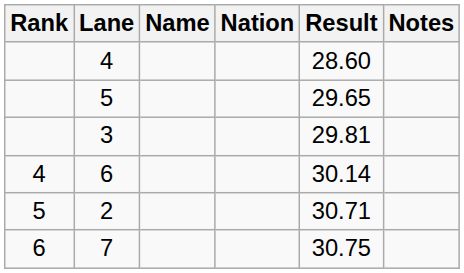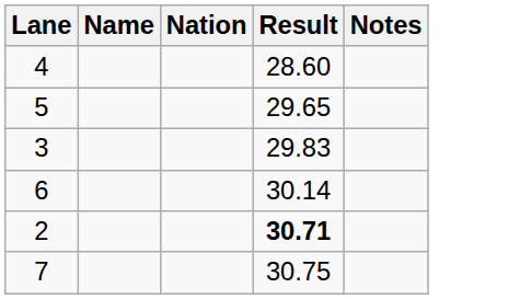 <table class="wikitable sortable" style="text-align:center">
 <tr>
-<th>Rank</th>
 <th>Lane</th>
 <th>Name</th>
 <th>Nation</th>
 <th>Result</th>
 <th>Notes</th>
 </tr>
 <tr>
-<td></td>
 <td>4</td>
 <td align="left"></td>
 <td align="left"></td>
 <td>28.60</td>
 <td></td>
 </tr>
 <tr>
-<td></td>
 <td>5</td>
 <td align="left"></td>
 <td align="left"></td>
 <td>29.65</td>
 <td></td>
 </tr>
 <tr>
-<td></td>
 <td>3</td>
 <td align="left"></td>
 <td align="left"></td>
-<td>29.81</td>
+<td>29.83</td>
 <td></td>
 </tr>
 <tr>
-<td>4</td>
 <td>6</td>
 <td align="left"></td>
 <td align="left"></td>
 <td>30.14</td>
 <td></td>
 </tr>
 <tr>
-<td>5</td>
 <td>2</td>
 <td align="left"></td>
 <td align="left"></td>
-<td>30.71</td>
+<td><strong>30.71</strong></td>
 <td></td>
 </tr>
 <tr>
-<td>6</td>
 <td>7</td>
 <td align="left"></td>
 <td align="left"></td>
 <td>30.75</td>
 <td></td>
 </tr>
 </table>
